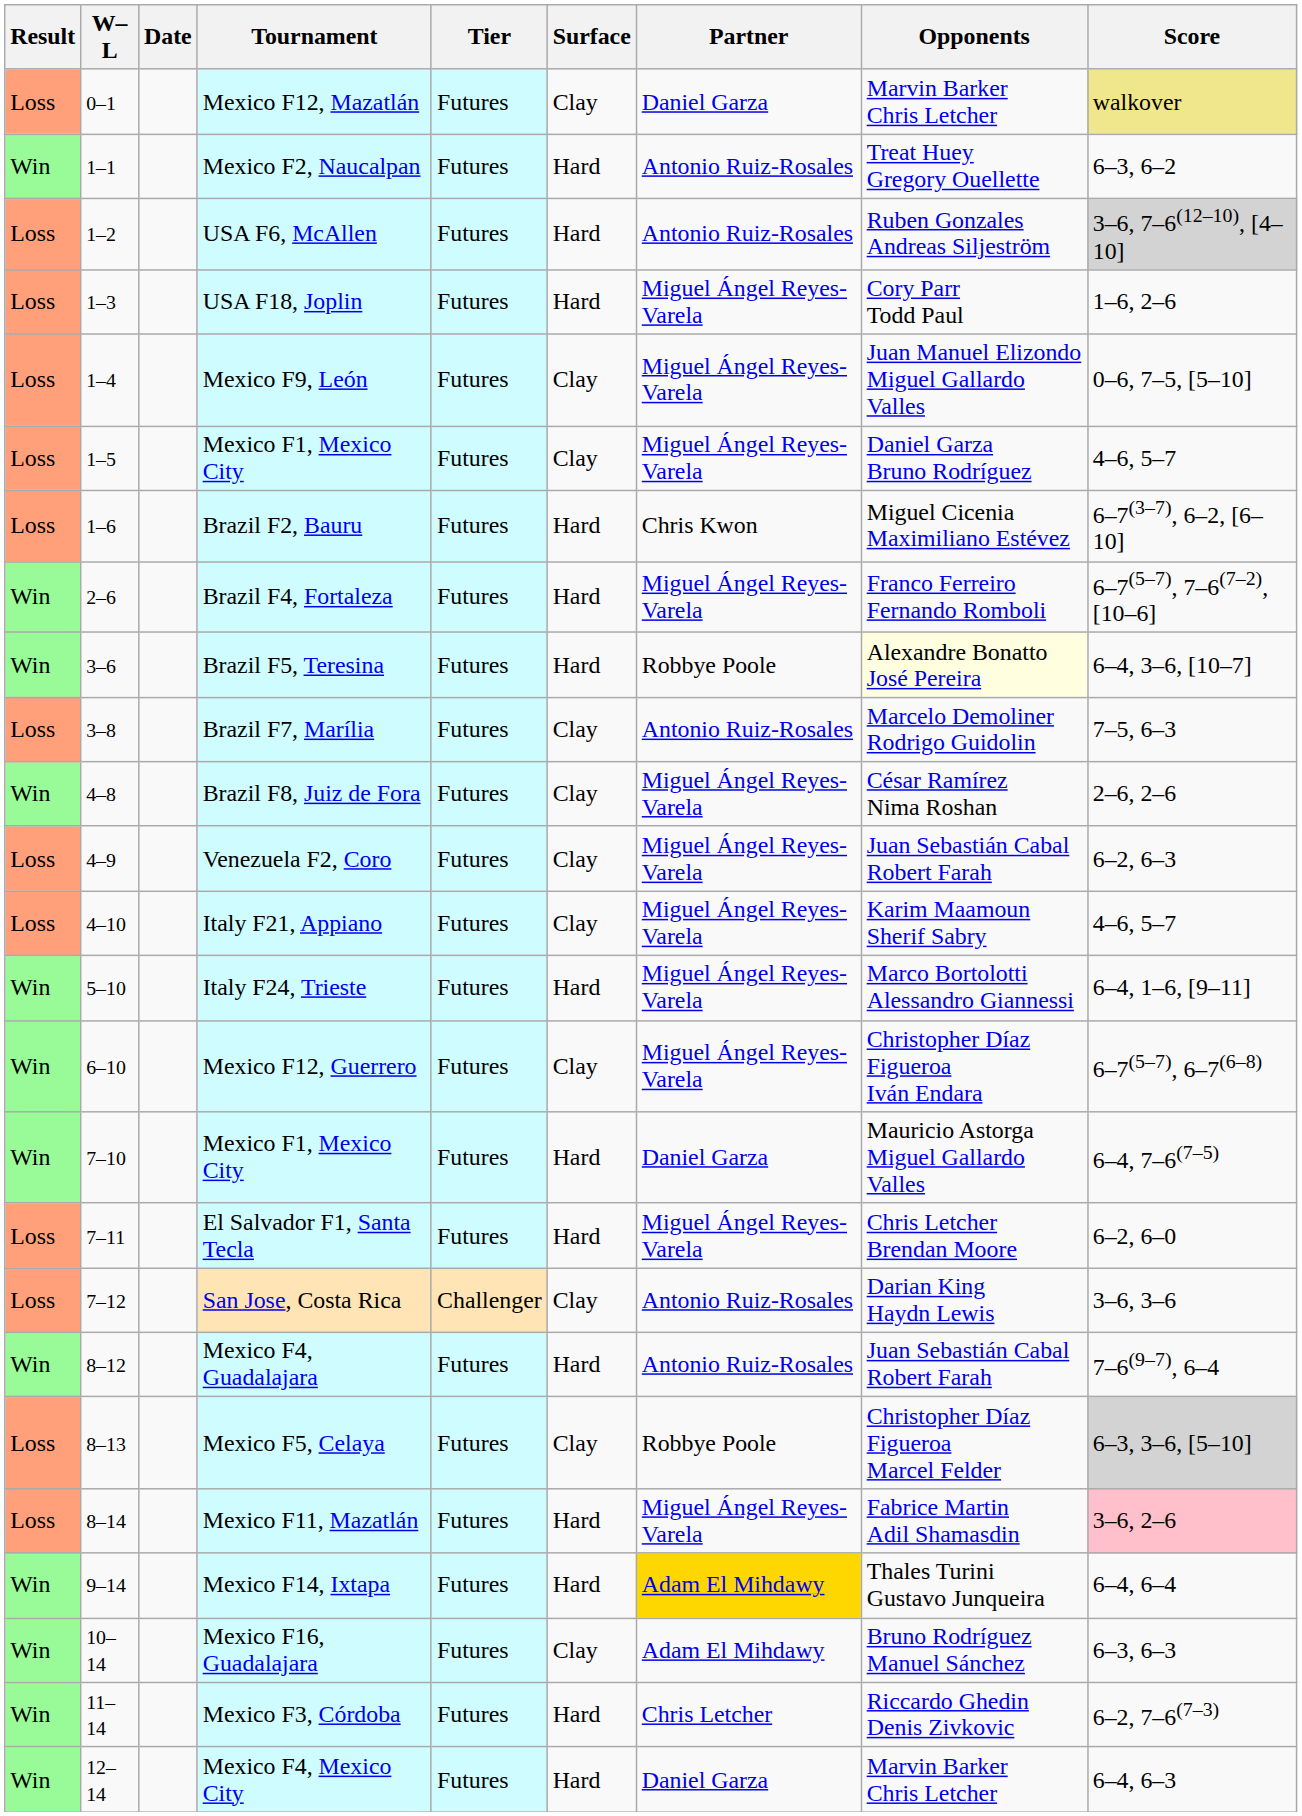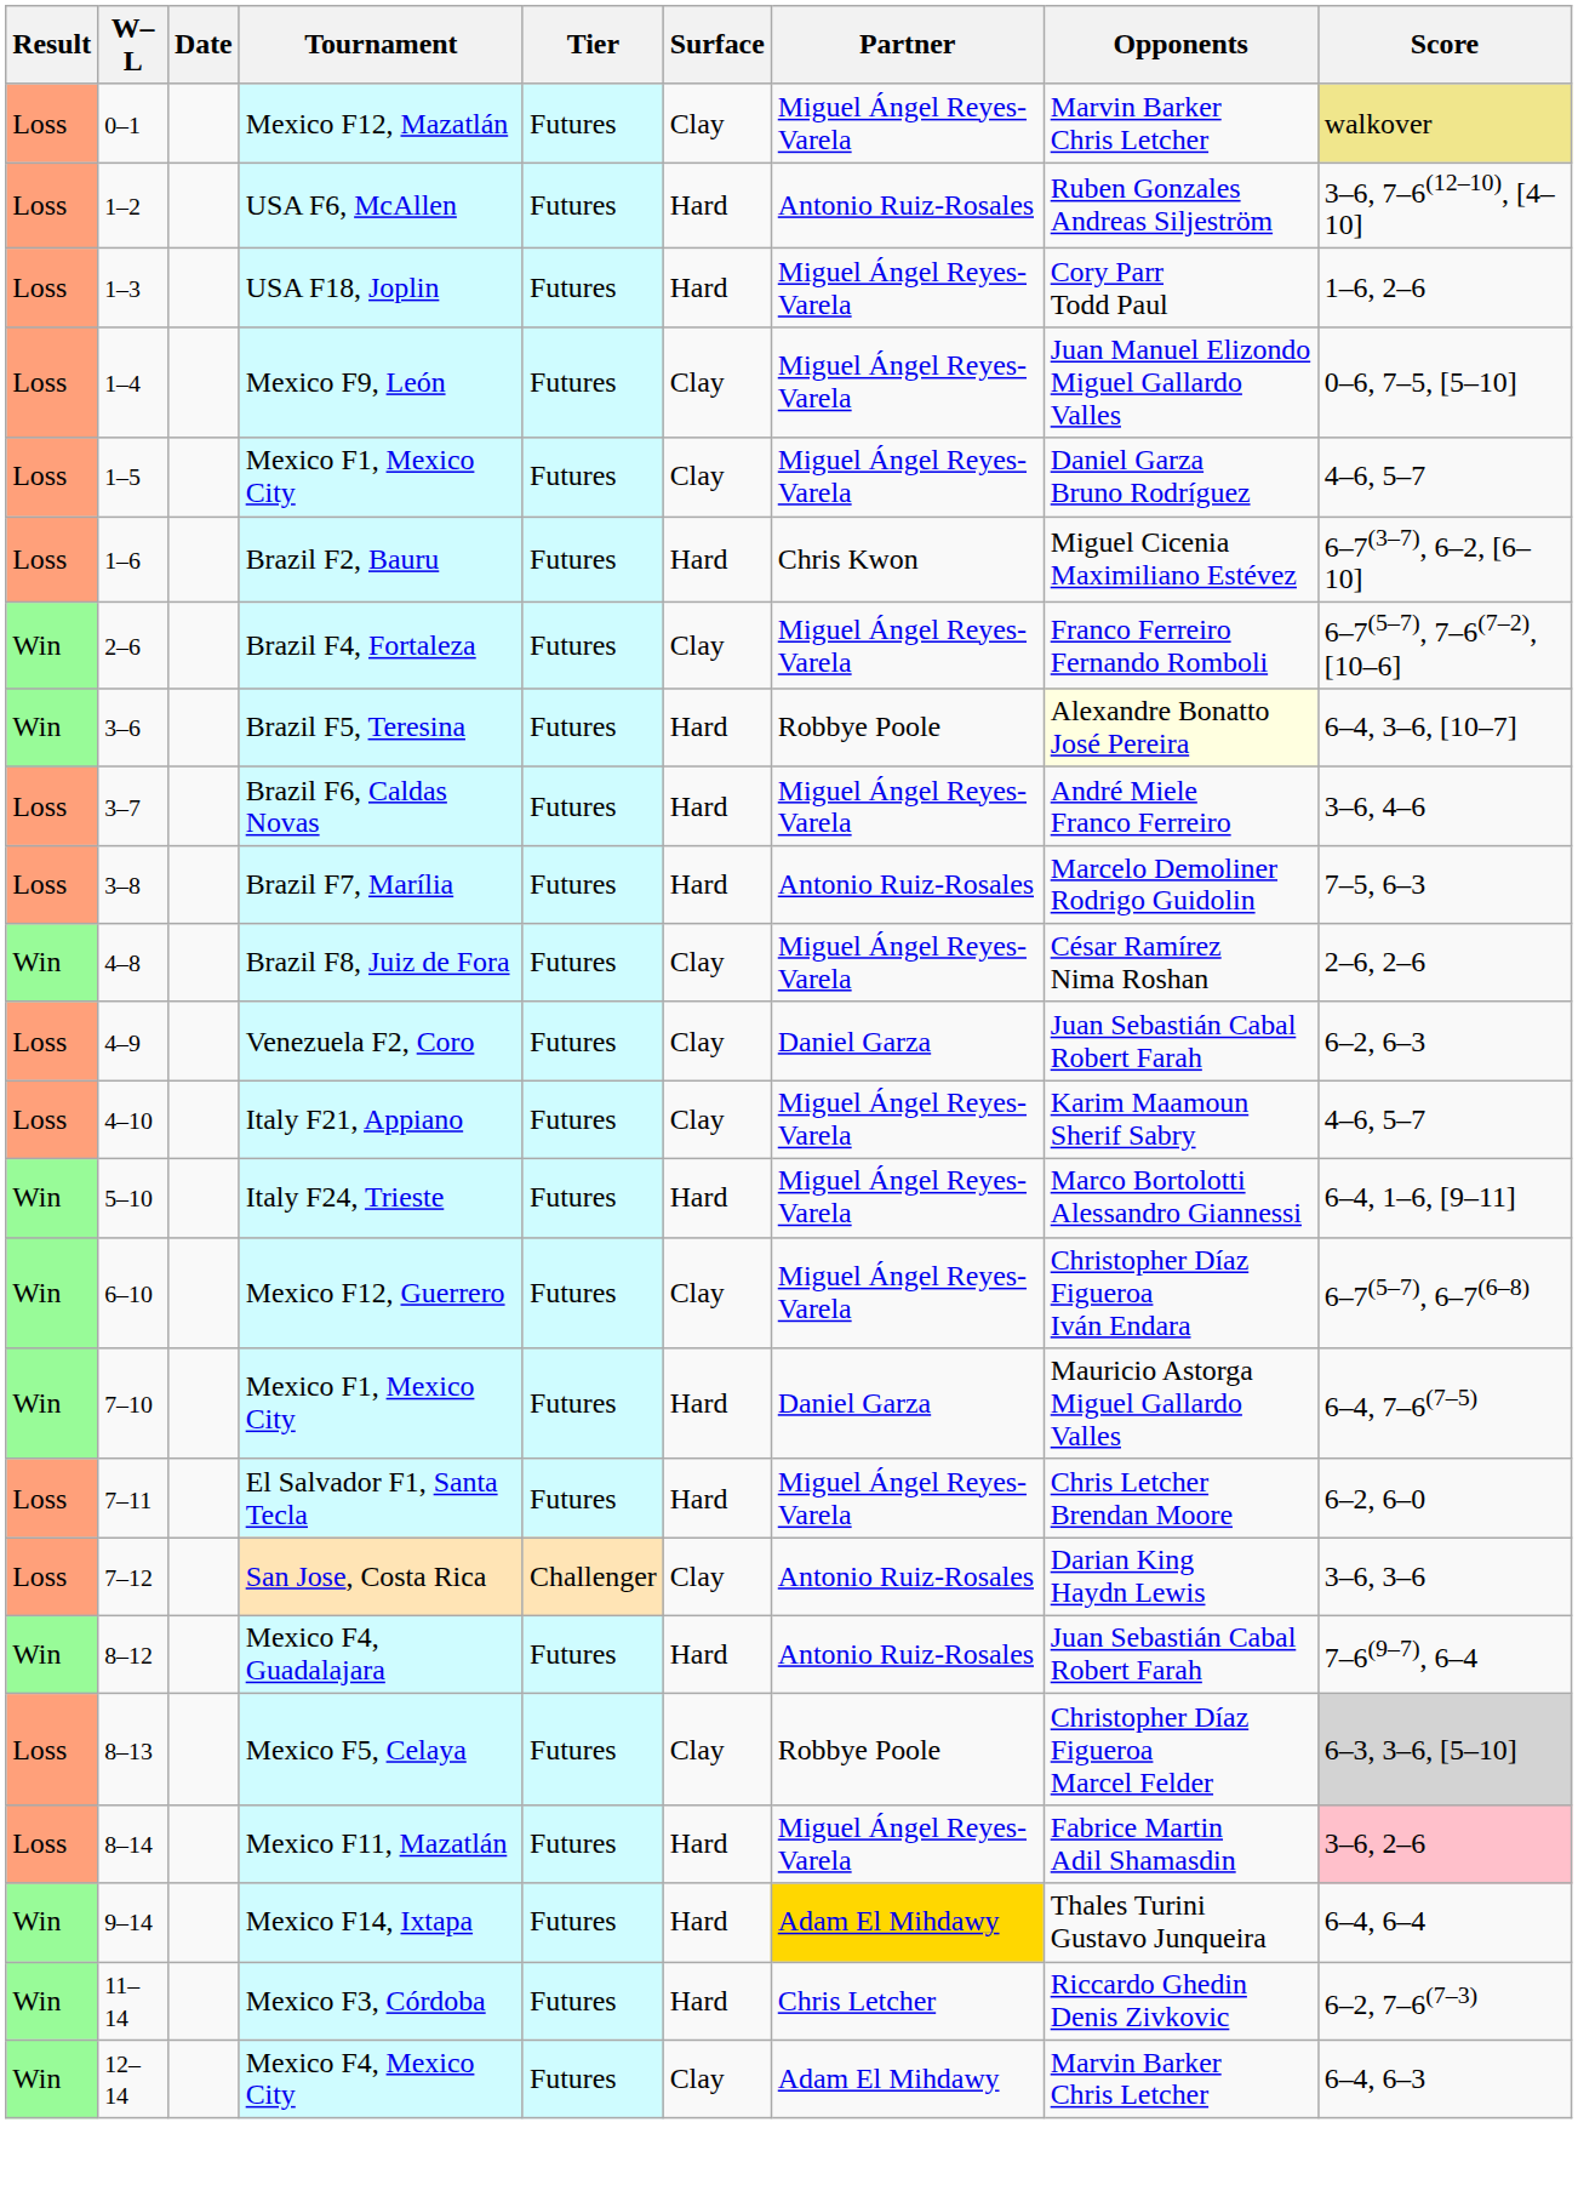 <table class="sortable wikitable">
 <tr>
 <th>Result</th>
 <th class="unsortable">W–L</th>
 <th>Date</th>
 <th>Tournament</th>
 <th>Tier</th>
 <th>Surface</th>
 <th>Partner</th>
 <th>Opponents</th>
 <th class="unsortable">Score</th>
 </tr>
 <tr>
 <td bgcolor=FFA07A>Loss</td>
 <td><small>0–1</small></td>
 <td></td>
 <td style="background:#cffcff;">Mexico F12, <a href='#'>Mazatlán</a></td>
 <td style="background:#cffcff;">Futures</td>
 <td>Clay</td>
-<td> <a href='#'>Daniel Garza</a></td>
+<td> <a href='#'>Miguel Ángel Reyes-Varela</a></td>
 <td> <a href='#'>Marvin Barker</a> <br>  <a href='#'>Chris Letcher</a></td>
 <td style="background: khaki;">walkover</td>
-</tr>
-<tr>
-<td bgcolor=98FB98>Win</td>
-<td><small>1–1</small></td>
-<td></td>
-<td style="background:#cffcff;">Mexico F2, <a href='#'>Naucalpan</a></td>
-<td style="background:#cffcff;">Futures</td>
-<td>Hard</td>
-<td> <a href='#'>Antonio Ruiz-Rosales</a></td>
-<td> <a href='#'>Treat Huey</a> <br>  <a href='#'>Gregory Ouellette</a></td>
-<td>6–3, 6–2</td>
 </tr>
 <tr>
 <td bgcolor=FFA07A>Loss</td>
 <td><small>1–2</small></td>
 <td></td>
 <td style="background:#cffcff;">USA F6, <a href='#'>McAllen</a></td>
 <td style="background:#cffcff;">Futures</td>
 <td>Hard</td>
 <td> <a href='#'>Antonio Ruiz-Rosales</a></td>
 <td> <a href='#'>Ruben Gonzales</a> <br>  <a href='#'>Andreas Siljeström</a></td>
-<td style="background: lightgrey;">3–6, 7–6<sup>(12–10)</sup>, [4–10]</td>
+<td>3–6, 7–6<sup>(12–10)</sup>, [4–10]</td>
 </tr>
 <tr>
 <td bgcolor=FFA07A>Loss</td>
 <td><small>1–3</small></td>
 <td></td>
 <td style="background:#cffcff;">USA F18, <a href='#'>Joplin</a></td>
 <td style="background:#cffcff;">Futures</td>
 <td>Hard</td>
 <td> <a href='#'>Miguel Ángel Reyes-Varela</a></td>
 <td> <a href='#'>Cory Parr</a> <br>  Todd Paul</td>
 <td>1–6, 2–6</td>
 </tr>
 <tr>
 <td bgcolor=FFA07A>Loss</td>
 <td><small>1–4</small></td>
 <td></td>
 <td style="background:#cffcff;">Mexico F9, <a href='#'>León</a></td>
 <td style="background:#cffcff;">Futures</td>
 <td>Clay</td>
 <td> <a href='#'>Miguel Ángel Reyes-Varela</a></td>
 <td> <a href='#'>Juan Manuel Elizondo</a> <br>  <a href='#'>Miguel Gallardo Valles</a></td>
 <td>0–6, 7–5, [5–10]</td>
 </tr>
 <tr>
 <td bgcolor=FFA07A>Loss</td>
 <td><small>1–5</small></td>
 <td></td>
 <td style="background:#cffcff;">Mexico F1, <a href='#'>Mexico City</a></td>
 <td style="background:#cffcff;">Futures</td>
 <td>Clay</td>
 <td> <a href='#'>Miguel Ángel Reyes-Varela</a></td>
 <td> <a href='#'>Daniel Garza</a> <br>  <a href='#'>Bruno Rodríguez</a></td>
 <td>4–6, 5–7</td>
 </tr>
 <tr>
 <td bgcolor=FFA07A>Loss</td>
 <td><small>1–6</small></td>
 <td></td>
 <td style="background:#cffcff;">Brazil F2, <a href='#'>Bauru</a></td>
 <td style="background:#cffcff;">Futures</td>
 <td>Hard</td>
 <td> Chris Kwon</td>
 <td> Miguel Cicenia <br>  <a href='#'>Maximiliano Estévez</a></td>
 <td>6–7<sup>(3–7)</sup>, 6–2, [6–10]</td>
 </tr>
 <tr>
 <td bgcolor=98FB98>Win</td>
 <td><small>2–6</small></td>
 <td></td>
 <td style="background:#cffcff;">Brazil F4, <a href='#'>Fortaleza</a></td>
 <td style="background:#cffcff;">Futures</td>
-<td>Hard</td>
+<td>Clay</td>
 <td> <a href='#'>Miguel Ángel Reyes-Varela</a></td>
 <td> <a href='#'>Franco Ferreiro</a> <br>  <a href='#'>Fernando Romboli</a></td>
 <td>6–7<sup>(5–7)</sup>, 7–6<sup>(7–2)</sup>, [10–6]</td>
 </tr>
 <tr>
 <td bgcolor=98FB98>Win</td>
 <td><small>3–6</small></td>
 <td></td>
 <td style="background:#cffcff;">Brazil F5, <a href='#'>Teresina</a></td>
 <td style="background:#cffcff;">Futures</td>
 <td>Hard</td>
 <td> Robbye Poole</td>
 <td style="background: lightyellow;"> Alexandre Bonatto <br>  <a href='#'>José Pereira</a></td>
 <td>6–4, 3–6, [10–7]</td>
 </tr>
 <tr>
 <td bgcolor=FFA07A>Loss</td>
+<td><small>3–7</small></td>
+<td></td>
+<td style="background:#cffcff;">Brazil F6, <a href='#'>Caldas Novas</a></td>
+<td style="background:#cffcff;">Futures</td>
+<td>Hard</td>
+<td> <a href='#'>Miguel Ángel Reyes-Varela</a></td>
+<td> <a href='#'>André Miele</a> <br>  <a href='#'>Franco Ferreiro</a></td>
+<td>3–6, 4–6</td>
+</tr>
+<tr>
+<td bgcolor=FFA07A>Loss</td>
 <td><small>3–8</small></td>
 <td></td>
 <td style="background:#cffcff;">Brazil F7, <a href='#'>Marília</a></td>
 <td style="background:#cffcff;">Futures</td>
-<td>Clay</td>
+<td>Hard</td>
 <td> <a href='#'>Antonio Ruiz-Rosales</a></td>
 <td> <a href='#'>Marcelo Demoliner</a> <br>  <a href='#'>Rodrigo Guidolin</a></td>
 <td>7–5, 6–3</td>
 </tr>
 <tr>
 <td bgcolor=98FB98>Win</td>
 <td><small>4–8</small></td>
 <td></td>
 <td style="background:#cffcff;">Brazil F8, <a href='#'>Juiz de Fora</a></td>
 <td style="background:#cffcff;">Futures</td>
 <td>Clay</td>
 <td> <a href='#'>Miguel Ángel Reyes-Varela</a></td>
 <td> <a href='#'>César Ramírez</a> <br>  Nima Roshan</td>
 <td>2–6, 2–6</td>
 </tr>
 <tr>
 <td bgcolor=FFA07A>Loss</td>
 <td><small>4–9</small></td>
 <td></td>
 <td style="background:#cffcff;">Venezuela F2, <a href='#'>Coro</a></td>
 <td style="background:#cffcff;">Futures</td>
 <td>Clay</td>
-<td> <a href='#'>Miguel Ángel Reyes-Varela</a></td>
+<td> <a href='#'>Daniel Garza</a></td>
 <td> <a href='#'>Juan Sebastián Cabal</a> <br>  <a href='#'>Robert Farah</a></td>
 <td>6–2, 6–3</td>
 </tr>
 <tr>
 <td bgcolor=FFA07A>Loss</td>
 <td><small>4–10</small></td>
 <td></td>
 <td style="background:#cffcff;">Italy F21, <a href='#'>Appiano</a></td>
 <td style="background:#cffcff;">Futures</td>
 <td>Clay</td>
 <td> <a href='#'>Miguel Ángel Reyes-Varela</a></td>
 <td> <a href='#'>Karim Maamoun</a> <br>  <a href='#'>Sherif Sabry</a></td>
 <td>4–6, 5–7</td>
 </tr>
 <tr>
 <td bgcolor=98FB98>Win</td>
 <td><small>5–10</small></td>
 <td></td>
 <td style="background:#cffcff;">Italy F24, <a href='#'>Trieste</a></td>
 <td style="background:#cffcff;">Futures</td>
 <td>Hard</td>
 <td> <a href='#'>Miguel Ángel Reyes-Varela</a></td>
 <td> <a href='#'>Marco Bortolotti</a> <br>  <a href='#'>Alessandro Giannessi</a></td>
 <td>6–4, 1–6, [9–11]</td>
 </tr>
 <tr>
 <td bgcolor=98FB98>Win</td>
 <td><small>6–10</small></td>
 <td></td>
 <td style="background:#cffcff;">Mexico F12, <a href='#'>Guerrero</a></td>
 <td style="background:#cffcff;">Futures</td>
 <td>Clay</td>
 <td> <a href='#'>Miguel Ángel Reyes-Varela</a></td>
 <td> <a href='#'>Christopher Díaz Figueroa</a> <br>  <a href='#'>Iván Endara</a></td>
 <td>6–7<sup>(5–7)</sup>, 6–7<sup>(6–8)</sup></td>
 </tr>
 <tr>
 <td bgcolor=98FB98>Win</td>
 <td><small>7–10</small></td>
 <td></td>
 <td style="background:#cffcff;">Mexico F1, <a href='#'>Mexico City</a></td>
 <td style="background:#cffcff;">Futures</td>
 <td>Hard</td>
 <td> <a href='#'>Daniel Garza</a></td>
 <td> Mauricio Astorga <br>  <a href='#'>Miguel Gallardo Valles</a></td>
 <td>6–4, 7–6<sup>(7–5)</sup></td>
 </tr>
 <tr>
 <td bgcolor=FFA07A>Loss</td>
 <td><small>7–11</small></td>
 <td></td>
 <td style="background:#cffcff;">El Salvador F1, <a href='#'>Santa Tecla</a></td>
 <td style="background:#cffcff;">Futures</td>
 <td>Hard</td>
 <td> <a href='#'>Miguel Ángel Reyes-Varela</a></td>
 <td> <a href='#'>Chris Letcher</a> <br>  <a href='#'>Brendan Moore</a></td>
 <td>6–2, 6–0</td>
 </tr>
 <tr>
 <td bgcolor=FFA07A>Loss</td>
 <td><small>7–12</small></td>
 <td></td>
 <td style="background:moccasin;"><a href='#'>San Jose</a>, Costa Rica</td>
 <td style="background:moccasin;">Challenger</td>
 <td>Clay</td>
 <td> <a href='#'>Antonio Ruiz-Rosales</a></td>
 <td> <a href='#'>Darian King</a> <br>  <a href='#'>Haydn Lewis</a></td>
 <td>3–6, 3–6</td>
 </tr>
 <tr>
 <td bgcolor=98FB98>Win</td>
 <td><small>8–12</small></td>
 <td></td>
 <td style="background:#cffcff;">Mexico F4, <a href='#'>Guadalajara</a></td>
 <td style="background:#cffcff;">Futures</td>
 <td>Hard</td>
 <td> <a href='#'>Antonio Ruiz-Rosales</a></td>
 <td> <a href='#'>Juan Sebastián Cabal</a> <br>  <a href='#'>Robert Farah</a></td>
 <td>7–6<sup>(9–7)</sup>, 6–4</td>
 </tr>
 <tr>
 <td bgcolor=FFA07A>Loss</td>
 <td><small>8–13</small></td>
 <td></td>
 <td style="background:#cffcff;">Mexico F5, <a href='#'>Celaya</a></td>
 <td style="background:#cffcff;">Futures</td>
 <td>Clay</td>
 <td> Robbye Poole</td>
 <td> <a href='#'>Christopher Díaz Figueroa</a> <br>  <a href='#'>Marcel Felder</a></td>
 <td style="background: lightgrey;">6–3, 3–6, [5–10]</td>
 </tr>
 <tr>
 <td bgcolor=FFA07A>Loss</td>
 <td><small>8–14</small></td>
 <td></td>
 <td style="background:#cffcff;">Mexico F11, <a href='#'>Mazatlán</a></td>
 <td style="background:#cffcff;">Futures</td>
 <td>Hard</td>
 <td> <a href='#'>Miguel Ángel Reyes-Varela</a></td>
 <td> <a href='#'>Fabrice Martin</a> <br>  <a href='#'>Adil Shamasdin</a></td>
 <td style="background: pink;">3–6, 2–6</td>
 </tr>
 <tr>
 <td bgcolor=98FB98>Win</td>
 <td><small>9–14</small></td>
 <td></td>
 <td style="background:#cffcff;">Mexico F14, <a href='#'>Ixtapa</a></td>
 <td style="background:#cffcff;">Futures</td>
 <td>Hard</td>
 <td style="background: gold;"> <a href='#'>Adam El Mihdawy</a></td>
 <td> Thales Turini <br>  Gustavo Junqueira</td>
 <td>6–4, 6–4</td>
 </tr>
 <tr>
 <td bgcolor=98FB98>Win</td>
-<td><small>10–14</small></td>
-<td></td>
-<td style="background:#cffcff;">Mexico F16, <a href='#'>Guadalajara</a></td>
-<td style="background:#cffcff;">Futures</td>
-<td>Clay</td>
-<td> <a href='#'>Adam El Mihdawy</a></td>
-<td> <a href='#'>Bruno Rodríguez</a> <br>  <a href='#'>Manuel Sánchez</a></td>
-<td>6–3, 6–3</td>
-</tr>
-<tr>
-<td bgcolor=98FB98>Win</td>
 <td><small>11–14</small></td>
 <td></td>
 <td style="background:#cffcff;">Mexico F3, <a href='#'>Córdoba</a></td>
 <td style="background:#cffcff;">Futures</td>
 <td>Hard</td>
 <td> <a href='#'>Chris Letcher</a></td>
 <td> <a href='#'>Riccardo Ghedin</a> <br>  <a href='#'>Denis Zivkovic</a></td>
 <td>6–2, 7–6<sup>(7–3)</sup></td>
 </tr>
 <tr>
 <td bgcolor=98FB98>Win</td>
 <td><small>12–14</small></td>
 <td></td>
 <td style="background:#cffcff;">Mexico F4, <a href='#'>Mexico City</a></td>
 <td style="background:#cffcff;">Futures</td>
-<td>Hard</td>
-<td> <a href='#'>Daniel Garza</a></td>
+<td>Clay</td>
+<td> <a href='#'>Adam El Mihdawy</a></td>
 <td> <a href='#'>Marvin Barker</a> <br>  <a href='#'>Chris Letcher</a></td>
 <td>6–4, 6–3</td>
 </tr>
 </table>
